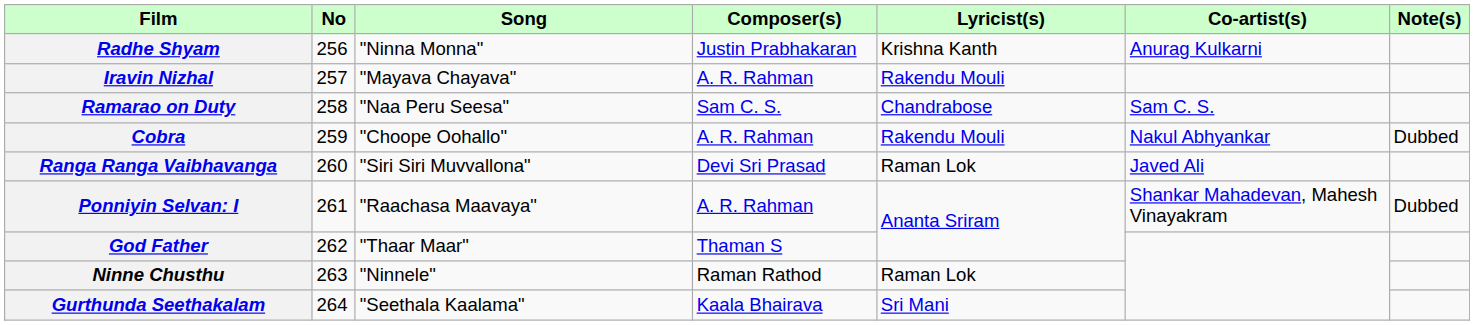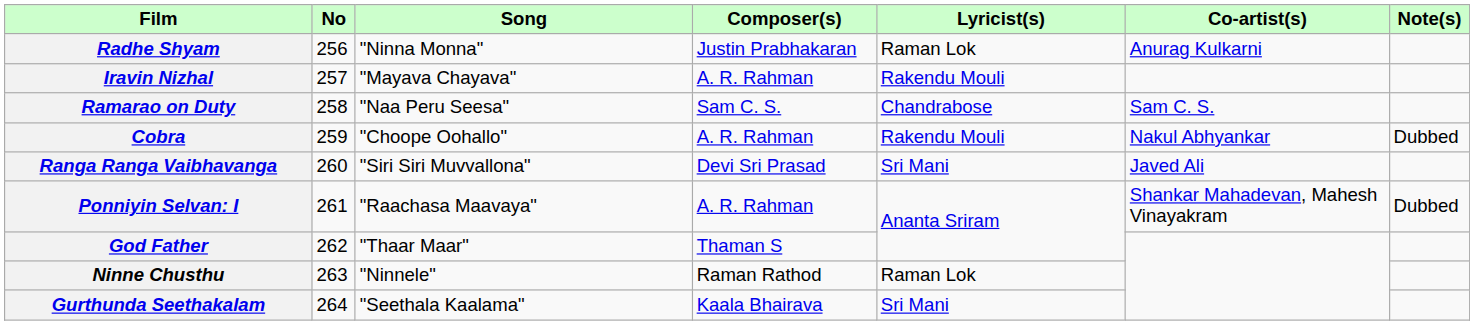 <table class="wikitable plainrowheaders" width="100%" "textcolor:#000;">
 <tr style="background:#cfc; text-align:center;">
 <td scope="col" width="21%"><strong>Film</strong></td>
 <td><strong>No</strong></td>
 <td scope="col" width="23%"><strong>Song</strong></td>
 <td><strong>Composer(s)</strong></td>
 <td scope="col" width="17%"><strong>Lyricist(s)</strong></td>
 <td scope="col" width="18%"><strong>Co-artist(s)</strong></td>
 <td><strong>Note(s)</strong></td>
 </tr>
 <tr>
 <th><em><a href='#'>Radhe Shyam</a></em></th>
 <td>256</td>
 <td>"Ninna Monna"</td>
 <td><a href='#'>Justin Prabhakaran</a></td>
-<td>Krishna Kanth</td>
+<td>Raman Lok</td>
 <td><a href='#'>Anurag Kulkarni</a></td>
 <td></td>
 </tr>
 <tr>
 <th><em><a href='#'>Iravin Nizhal</a></em></th>
 <td>257</td>
 <td>"Mayava Chayava"</td>
 <td><a href='#'>A. R. Rahman</a></td>
 <td><a href='#'>Rakendu Mouli</a></td>
 <td></td>
 <td></td>
 </tr>
 <tr>
 <th><em><a href='#'>Ramarao on Duty</a></em></th>
 <td>258</td>
 <td>"Naa Peru Seesa"</td>
 <td><a href='#'>Sam C. S.</a></td>
 <td><a href='#'>Chandrabose</a></td>
 <td><a href='#'>Sam C. S.</a></td>
 <td></td>
 </tr>
 <tr>
 <th><em><a href='#'>Cobra</a></em></th>
 <td>259</td>
 <td>"Choope Oohallo"</td>
 <td><a href='#'>A. R. Rahman</a></td>
 <td><a href='#'>Rakendu Mouli</a></td>
 <td><a href='#'>Nakul Abhyankar</a></td>
 <td>Dubbed</td>
 </tr>
 <tr>
 <th><em><a href='#'>Ranga Ranga Vaibhavanga</a></em></th>
 <td>260</td>
 <td>"Siri Siri Muvvallona"</td>
 <td><a href='#'>Devi Sri Prasad</a></td>
-<td>Raman Lok</td>
+<td><a href='#'>Sri Mani</a></td>
 <td><a href='#'>Javed Ali</a></td>
 <td></td>
 </tr>
 <tr>
 <th><em><a href='#'>Ponniyin Selvan: I</a></em></th>
 <td>261</td>
 <td>"Raachasa Maavaya"</td>
 <td><a href='#'>A. R. Rahman</a></td>
 <td rowspan="2"><a href='#'>Ananta Sriram</a></td>
 <td><a href='#'>Shankar Mahadevan</a>, Mahesh Vinayakram</td>
 <td>Dubbed</td>
 </tr>
 <tr>
 <th><a href='#'><em>God Father</em></a></th>
 <td>262</td>
 <td>"Thaar Maar"</td>
 <td><a href='#'>Thaman S</a></td>
 <td rowspan="3"></td>
 <td></td>
 </tr>
 <tr>
 <th><em>Ninne Chusthu</em></th>
 <td>263</td>
 <td>"Ninnele"</td>
 <td>Raman Rathod</td>
 <td>Raman Lok</td>
 <td></td>
 </tr>
 <tr>
 <th><em><a href='#'>Gurthunda Seethakalam</a></em></th>
 <td>264</td>
 <td>"Seethala Kaalama"</td>
 <td><a href='#'>Kaala Bhairava</a></td>
 <td><a href='#'>Sri Mani</a></td>
 <td></td>
 </tr>
 </table>
